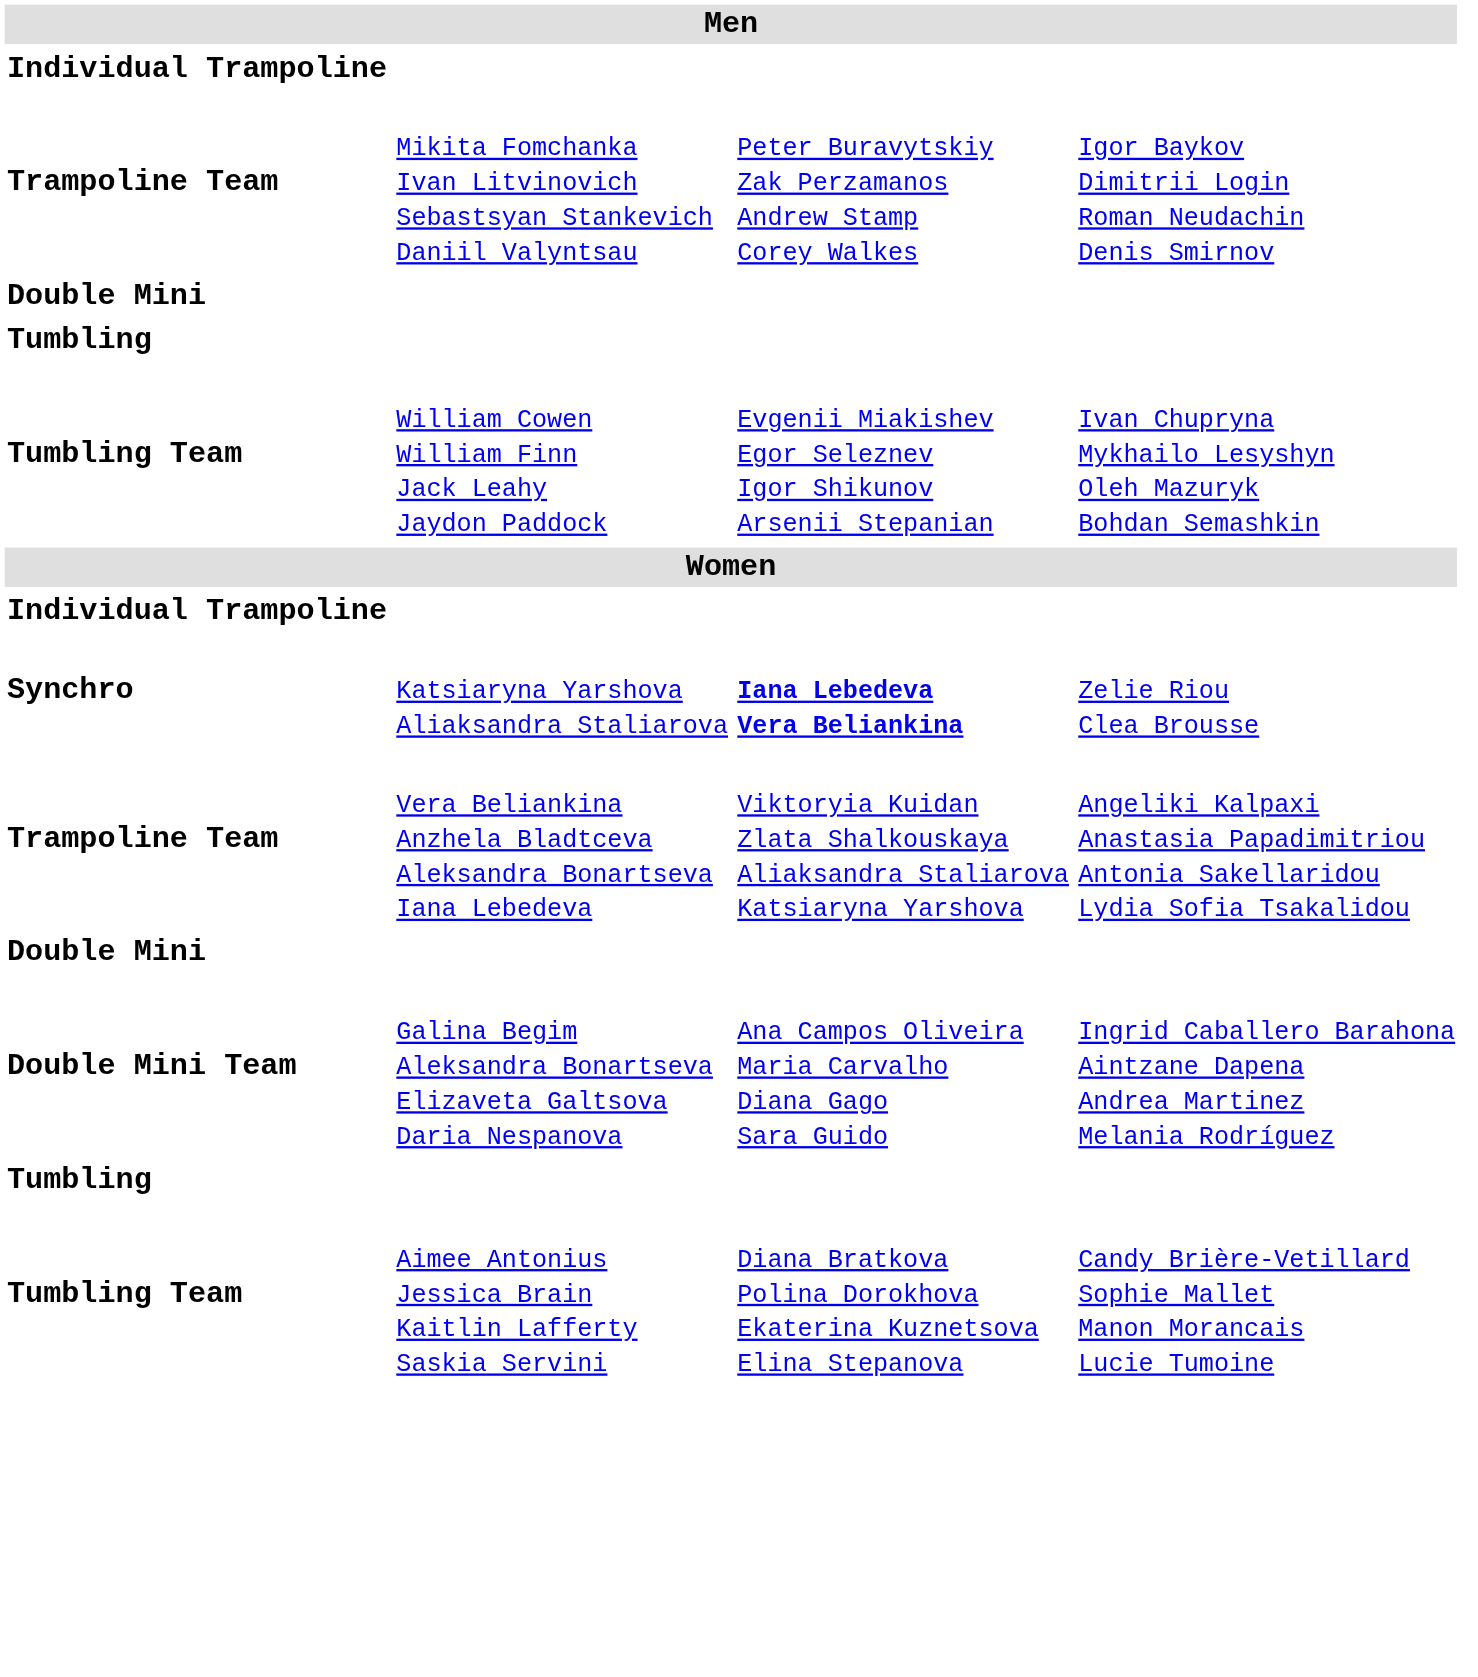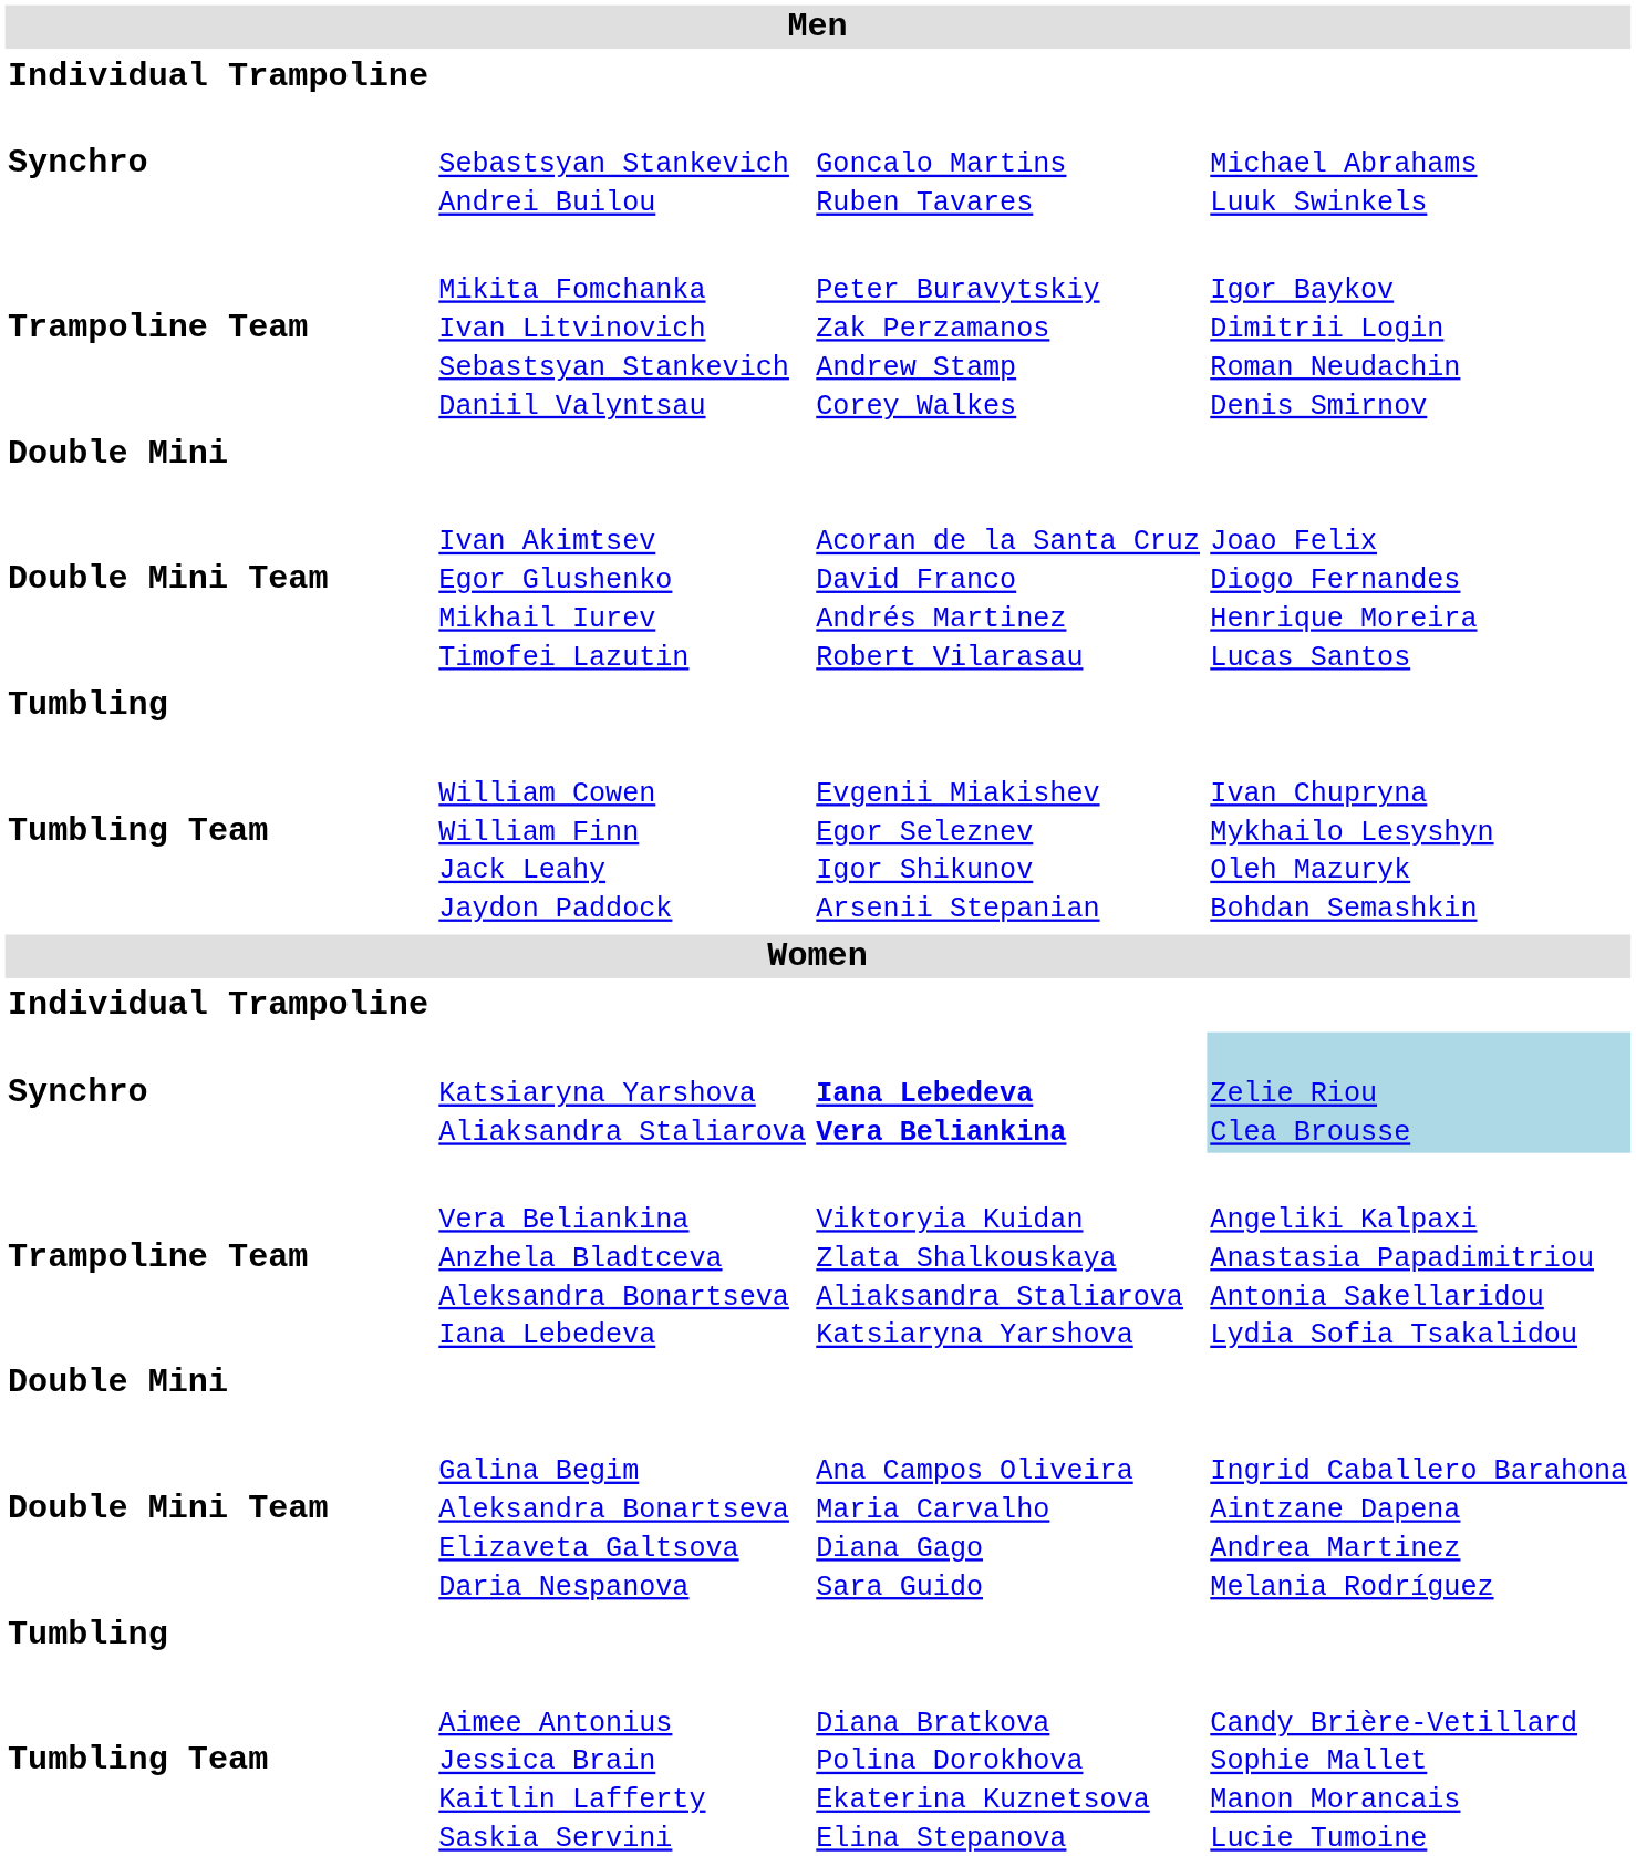 <table>
 <tr bgcolor="DFDFDF">
 <td colspan="4" align="center"><strong>Men</strong></td>
 </tr>
 <tr>
 <th scope=row style="text-align:left">Individual Trampoline</th>
 <td></td>
 <td></td>
 <td></td>
+</tr>
+<tr>
+<th scope=row style="text-align:left">Synchro</th>
+<td><br><small><a href='#'>Sebastsyan Stankevich</a><br><a href='#'>Andrei Builou</a></small></td>
+<td><br><small><a href='#'>Goncalo Martins</a><br><a href='#'>Ruben Tavares</a></small></td>
+<td><br><small><a href='#'>Michael Abrahams</a><br><a href='#'>Luuk Swinkels</a></small></td>
 </tr>
 <tr>
 <th scope=row style="text-align:left">Trampoline Team</th>
 <td><br><small><a href='#'>Mikita Fomchanka</a><br><a href='#'>Ivan Litvinovich</a><br><a href='#'>Sebastsyan Stankevich</a><br><a href='#'>Daniil Valyntsau</a></small></td>
 <td><br><small><a href='#'>Peter Buravytskiy</a><br><a href='#'>Zak Perzamanos</a><br><a href='#'>Andrew Stamp</a><br><a href='#'>Corey Walkes</a></small></td>
 <td><br><small><a href='#'>Igor Baykov</a><br><a href='#'>Dimitrii Login</a><br><a href='#'>Roman Neudachin</a><br><a href='#'>Denis Smirnov</a></small></td>
 </tr>
 <tr>
 <th scope=row style="text-align:left">Double Mini</th>
 <td></td>
 <td></td>
 <td></td>
+</tr>
+<tr>
+<th scope=row style="text-align:left">Double Mini Team</th>
+<td><br><small><a href='#'>Ivan Akimtsev</a><br><a href='#'>Egor Glushenko</a><br><a href='#'>Mikhail Iurev</a><br><a href='#'>Timofei Lazutin</a></small></td>
+<td><br><small><a href='#'>Acoran de la Santa Cruz</a><br><a href='#'>David Franco</a><br><a href='#'>Andrés Martinez</a><br><a href='#'>Robert Vilarasau</a></small></td>
+<td><br><small><a href='#'>Joao Felix</a><br><a href='#'>Diogo Fernandes</a><br><a href='#'>Henrique Moreira</a><br><a href='#'>Lucas Santos</a></small></td>
 </tr>
 <tr>
 <th scope=row style="text-align:left">Tumbling</th>
 <td></td>
 <td></td>
 <td></td>
 </tr>
 <tr>
 <th scope=row style="text-align:left">Tumbling Team</th>
 <td><br><small><a href='#'>William Cowen</a><br><a href='#'>William Finn</a><br><a href='#'>Jack Leahy</a><br><a href='#'>Jaydon Paddock</a></small></td>
 <td><br><small><a href='#'>Evgenii Miakishev</a><br><a href='#'>Egor Seleznev</a><br><a href='#'>Igor Shikunov</a><br><a href='#'>Arsenii Stepanian</a></small></td>
 <td><br><small><a href='#'>Ivan Chupryna</a><br><a href='#'>Mykhailo Lesyshyn</a><br><a href='#'>Oleh Mazuryk</a><br><a href='#'>Bohdan Semashkin</a></small></td>
 </tr>
 <tr bgcolor="DFDFDF">
 <td colspan="4" align="center"><strong>Women</strong></td>
 </tr>
 <tr>
 <th scope=row style="text-align:left">Individual Trampoline</th>
 <td></td>
 <td></td>
 <td></td>
 </tr>
 <tr>
 <th scope=row style="text-align:left">Synchro</th>
 <td><br><small><a href='#'>Katsiaryna Yarshova</a><br><a href='#'>Aliaksandra Staliarova</a></small></td>
 <td><strong><br><small><a href='#'>Iana Lebedeva</a><br><a href='#'>Vera Beliankina</a></small></strong></td>
-<td><br><small><a href='#'>Zelie Riou</a><br><a href='#'>Clea Brousse</a></small></td>
+<td style="background: lightblue;"><br><small><a href='#'>Zelie Riou</a><br><a href='#'>Clea Brousse</a></small></td>
 </tr>
 <tr>
 <th scope=row style="text-align:left">Trampoline Team</th>
 <td><br><small><a href='#'>Vera Beliankina</a><br><a href='#'>Anzhela Bladtceva</a><br><a href='#'>Aleksandra Bonartseva</a><br><a href='#'>Iana Lebedeva</a></small></td>
 <td><br><small><a href='#'>Viktoryia Kuidan</a><br><a href='#'>Zlata Shalkouskaya</a><br><a href='#'>Aliaksandra Staliarova</a><br><a href='#'>Katsiaryna Yarshova</a></small></td>
 <td><br><small><a href='#'>Angeliki Kalpaxi</a><br><a href='#'>Anastasia Papadimitriou</a><br><a href='#'>Antonia Sakellaridou</a><br><a href='#'>Lydia Sofia Tsakalidou</a></small></td>
 </tr>
 <tr>
 <th scope=row style="text-align:left">Double Mini</th>
 <td></td>
 <td></td>
 <td></td>
 </tr>
 <tr>
 <th scope=row style="text-align:left">Double Mini Team</th>
 <td><br><small><a href='#'>Galina Begim</a><br><a href='#'>Aleksandra Bonartseva</a><br><a href='#'>Elizaveta Galtsova</a><br><a href='#'>Daria Nespanova</a></small></td>
 <td><br><small><a href='#'>Ana Campos Oliveira</a><br><a href='#'>Maria Carvalho</a><br><a href='#'>Diana Gago</a><br><a href='#'>Sara Guido</a></small></td>
 <td><br><small><a href='#'>Ingrid Caballero Barahona</a><br><a href='#'>Aintzane Dapena</a><br><a href='#'>Andrea Martinez</a><br><a href='#'>Melania Rodríguez</a></small></td>
 </tr>
 <tr>
 <th scope=row style="text-align:left">Tumbling</th>
 <td></td>
 <td></td>
 <td></td>
 </tr>
 <tr>
 <th scope=row style="text-align:left">Tumbling Team</th>
 <td><br><small><a href='#'>Aimee Antonius</a><br><a href='#'>Jessica Brain</a><br><a href='#'>Kaitlin Lafferty</a><br><a href='#'>Saskia Servini</a></small></td>
 <td><br><small><a href='#'>Diana Bratkova</a><br><a href='#'>Polina Dorokhova</a><br><a href='#'>Ekaterina Kuznetsova</a><br><a href='#'>Elina Stepanova</a></small></td>
 <td><br><small><a href='#'>Candy Brière-Vetillard</a><br><a href='#'>Sophie Mallet</a><br><a href='#'>Manon Morancais</a><br><a href='#'>Lucie Tumoine</a></small></td>
 </tr>
 </table>
